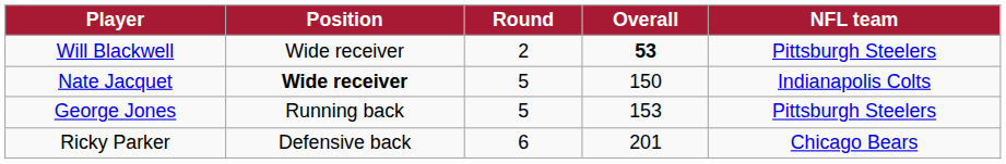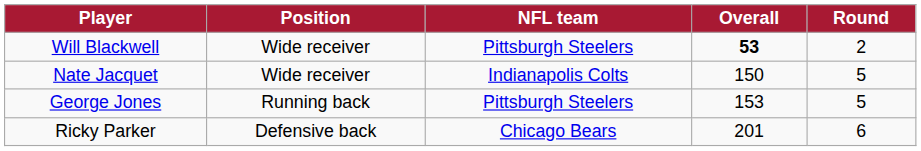 <table class="wikitable" width="65%">
 <tr>
 <th style="background:#A81933;color:#FFFFFF;">Player</th>
 <th style="background:#A81933;color:#FFFFFF;">Position</th>
+<th style="background:#A81933;color:#FFFFFF;">NFL team</th>
+<th style="background:#A81933;color:#FFFFFF;">Overall</th>
 <th style="background:#A81933;color:#FFFFFF;">Round</th>
-<th style="background:#A81933;color:#FFFFFF;">Overall</th>
-<th style="background:#A81933;color:#FFFFFF;">NFL team</th>
 </tr>
 <tr align="center" bgcolor="">
 <td><a href='#'>Will Blackwell</a></td>
 <td>Wide receiver</td>
+<td><a href='#'>Pittsburgh Steelers</a></td>
+<td><strong>53</strong></td>
 <td>2</td>
-<td><strong>53</strong></td>
-<td><a href='#'>Pittsburgh Steelers</a></td>
 </tr>
 <tr align="center" bgcolor="">
 <td><a href='#'>Nate Jacquet</a></td>
-<td><strong>Wide receiver</strong></td>
+<td>Wide receiver</td>
+<td><a href='#'>Indianapolis Colts</a></td>
+<td>150</td>
 <td>5</td>
-<td>150</td>
-<td><a href='#'>Indianapolis Colts</a></td>
 </tr>
 <tr align="center" bgcolor="">
 <td><a href='#'>George Jones</a></td>
 <td>Running back</td>
+<td><a href='#'>Pittsburgh Steelers</a></td>
+<td>153</td>
 <td>5</td>
-<td>153</td>
-<td><a href='#'>Pittsburgh Steelers</a></td>
 </tr>
 <tr align="center" bgcolor="">
 <td>Ricky Parker</td>
 <td>Defensive back</td>
+<td><a href='#'>Chicago Bears</a></td>
+<td>201</td>
 <td>6</td>
-<td>201</td>
-<td><a href='#'>Chicago Bears</a></td>
 </tr>
 </table>
